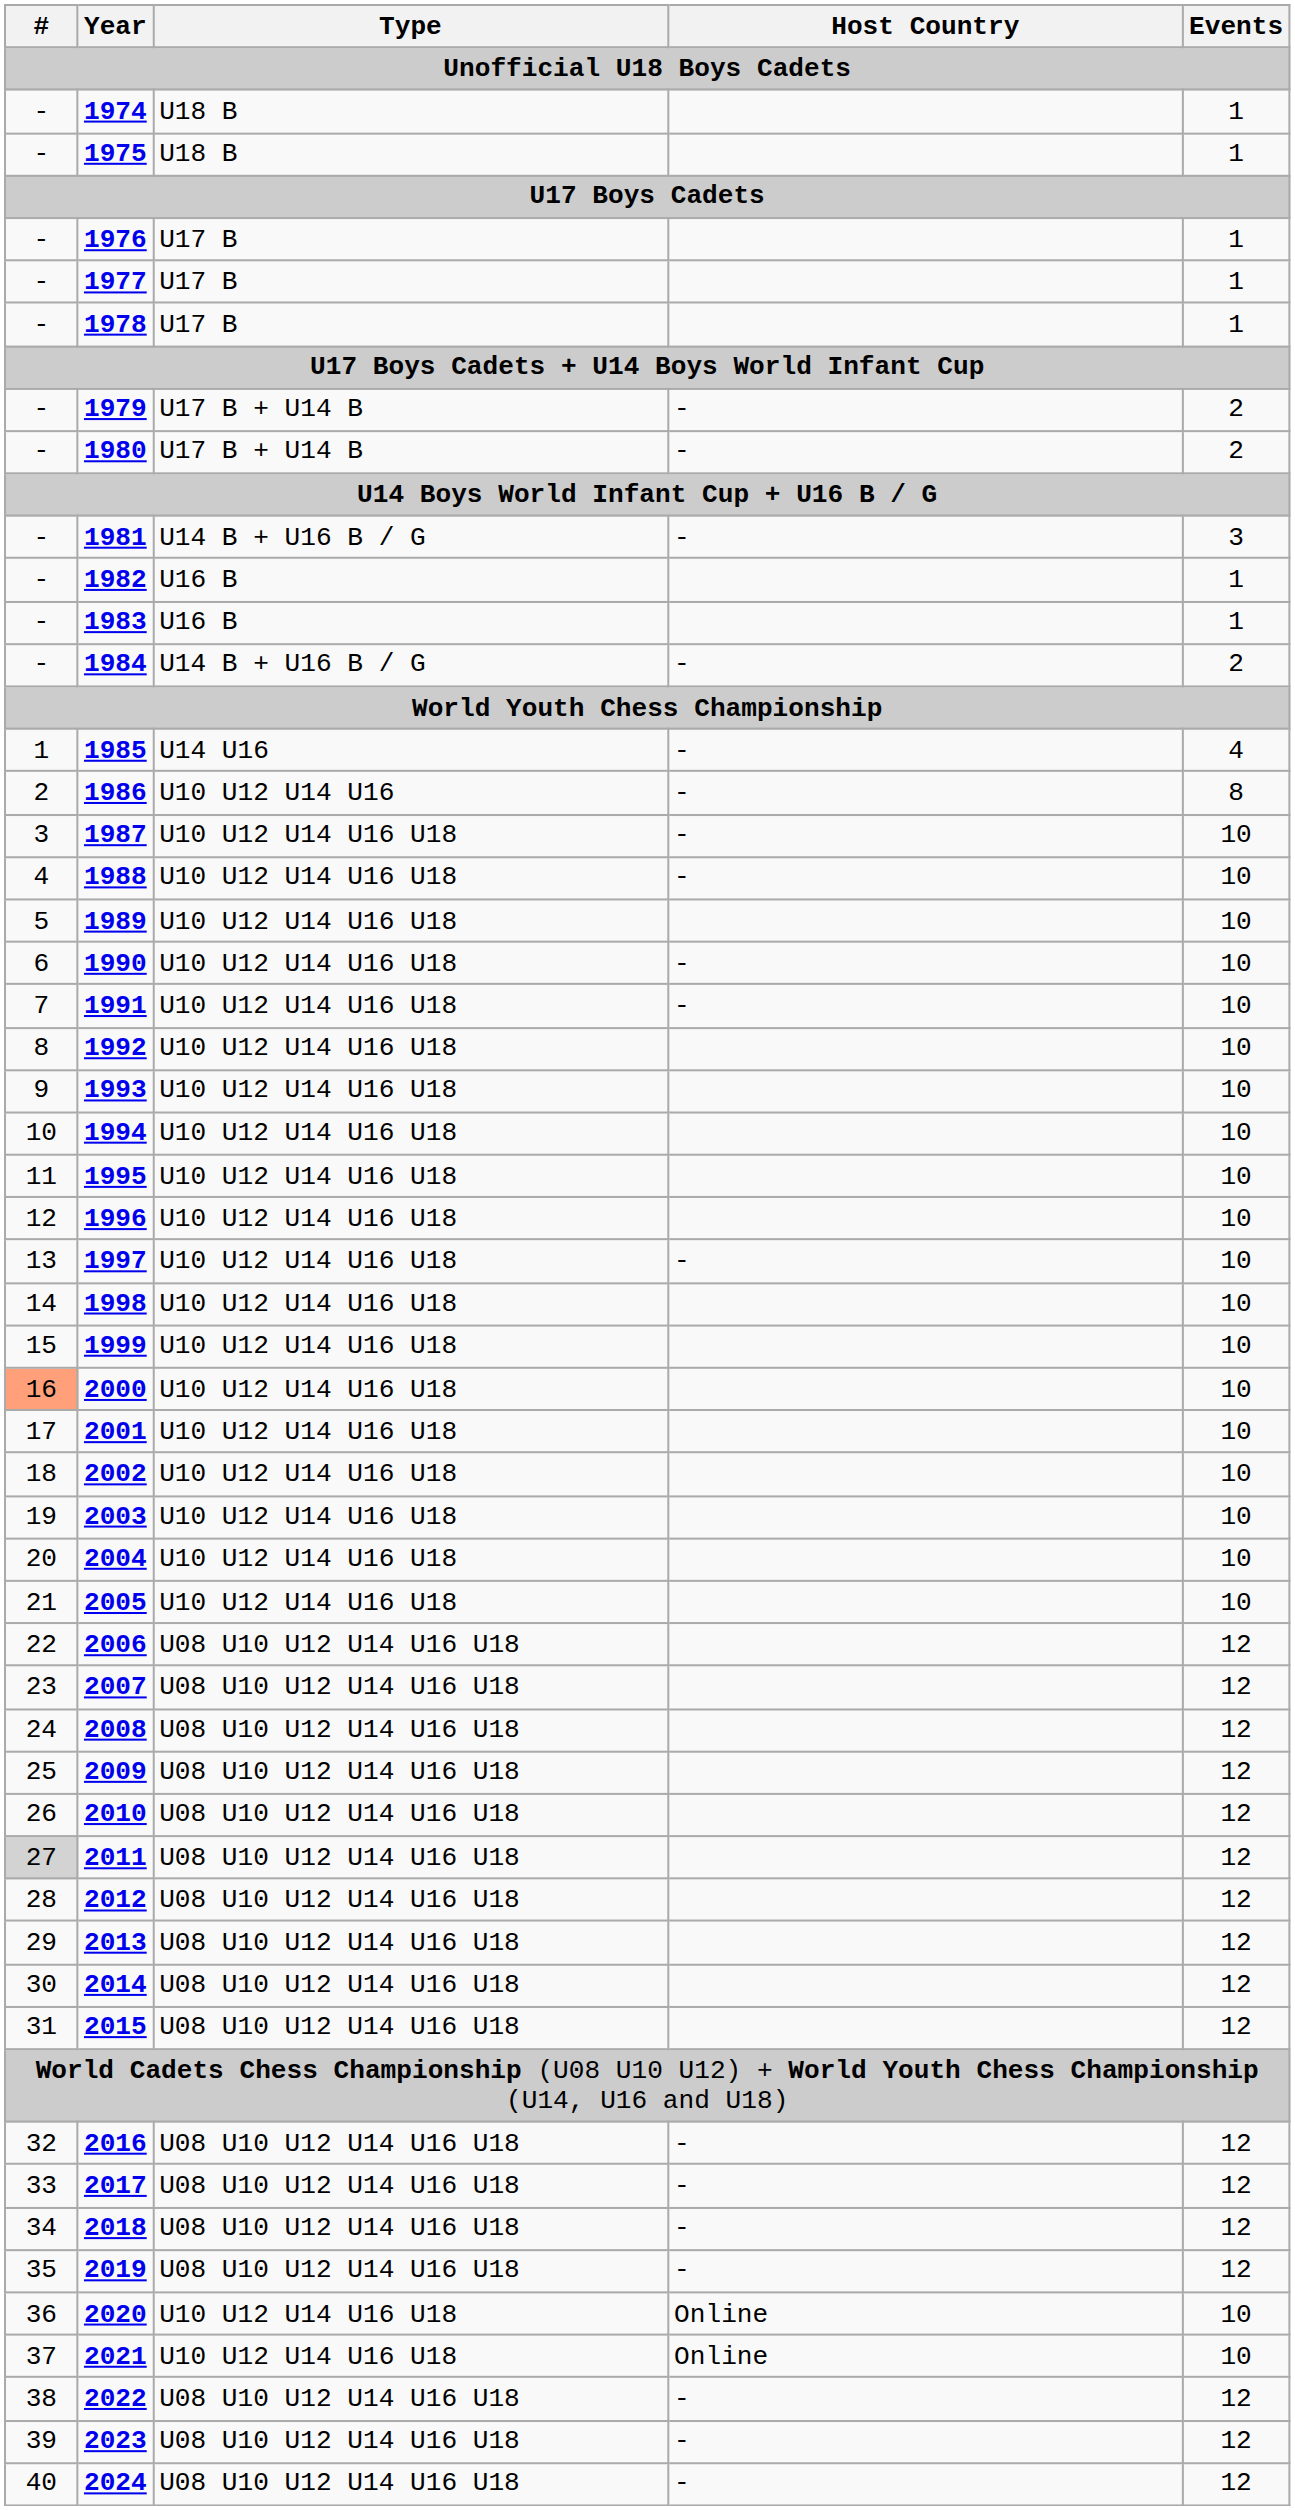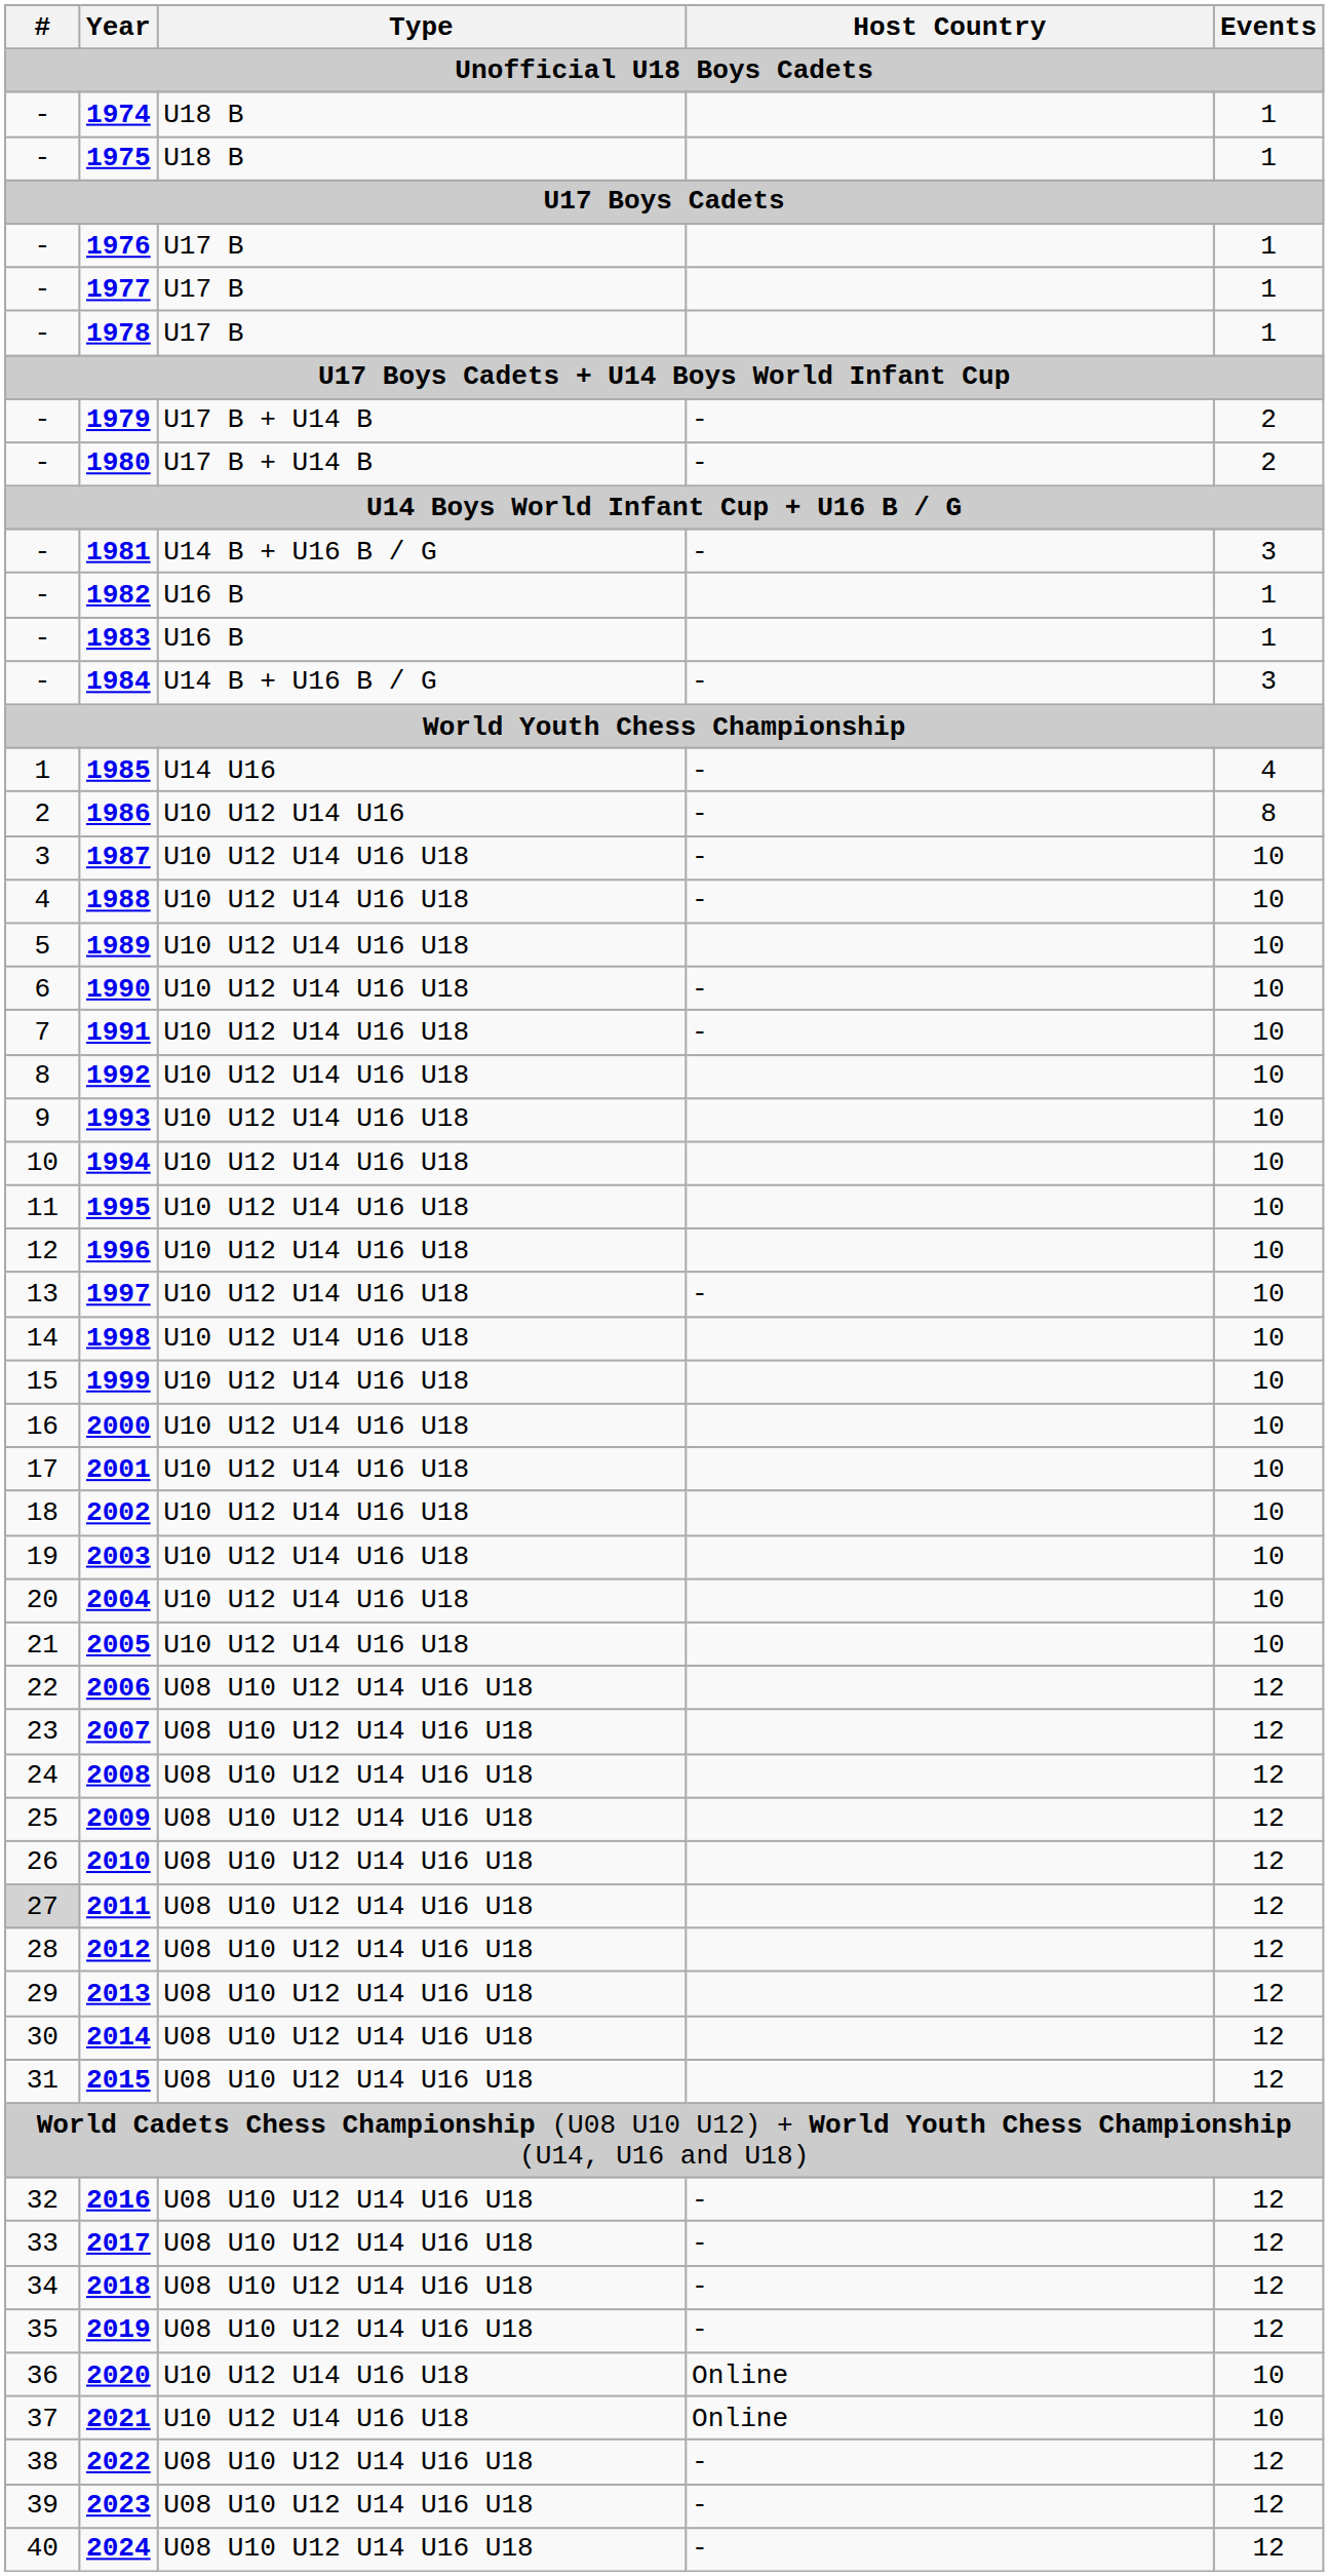 <table class="wikitable sortable" style="text-align:center">
 <tr>
 <th width=30>#</th>
 <th width=30>Year</th>
 <th width=250>Type</th>
 <th width=250>Host Country</th>
 <th width=30>Events</th>
 </tr>
 <tr>
 <td colspan="5" bgcolor="#cccccc"align=center><strong>Unofficial U18 Boys Cadets</strong></td>
 </tr>
 <tr>
 <td>-</td>
 <td><strong><a href='#'>1974</a></strong></td>
 <td align=left>U18 B</td>
 <td align=left></td>
 <td>1</td>
 </tr>
 <tr>
 <td>-</td>
 <td><strong><a href='#'>1975</a></strong></td>
 <td align=left>U18 B</td>
 <td align=left></td>
 <td>1</td>
 </tr>
 <tr>
 <td colspan="5" bgcolor="#cccccc"align=center><strong>U17 Boys Cadets</strong></td>
 </tr>
 <tr>
 <td>-</td>
 <td><strong><a href='#'>1976</a></strong></td>
 <td align=left>U17 B</td>
 <td align=left></td>
 <td>1</td>
 </tr>
 <tr>
 <td>-</td>
 <td><strong><a href='#'>1977</a></strong></td>
 <td align=left>U17 B</td>
 <td align=left></td>
 <td>1</td>
 </tr>
 <tr>
 <td>-</td>
 <td><strong><a href='#'>1978</a></strong></td>
 <td align=left>U17 B</td>
 <td align=left></td>
 <td>1</td>
 </tr>
 <tr>
 <td colspan="5" bgcolor="#cccccc"align=center><strong>U17 Boys Cadets + U14 Boys World Infant Cup</strong></td>
 </tr>
 <tr>
 <td>-</td>
 <td><strong><a href='#'>1979</a></strong></td>
 <td align=left>U17 B + U14 B</td>
 <td align=left> - </td>
 <td>2</td>
 </tr>
 <tr>
 <td>-</td>
 <td><strong><a href='#'>1980</a></strong></td>
 <td align=left>U17 B + U14 B</td>
 <td align=left> - </td>
 <td>2</td>
 </tr>
 <tr>
 <td colspan="5" bgcolor="#cccccc"align=center><strong>U14 Boys World Infant Cup + U16 B / G</strong></td>
 </tr>
 <tr>
 <td>-</td>
 <td><strong><a href='#'>1981</a></strong></td>
 <td align=left>U14 B + U16 B / G</td>
 <td align=left> - </td>
 <td>3</td>
 </tr>
 <tr>
 <td>-</td>
 <td><strong><a href='#'>1982</a></strong></td>
 <td align=left>U16 B</td>
 <td align=left></td>
 <td>1</td>
 </tr>
 <tr>
 <td>-</td>
 <td><strong><a href='#'>1983</a></strong></td>
 <td align=left>U16 B</td>
 <td align=left></td>
 <td>1</td>
 </tr>
 <tr>
 <td>-</td>
 <td><strong><a href='#'>1984</a></strong></td>
 <td align=left>U14 B + U16 B / G</td>
 <td align=left> - </td>
-<td>2</td>
+<td>3</td>
 </tr>
 <tr>
 <td colspan="5" bgcolor="#cccccc"align=center><strong>World Youth Chess Championship</strong></td>
 </tr>
 <tr>
 <td>1</td>
 <td><strong><a href='#'>1985</a></strong></td>
 <td align=left>U14 U16</td>
 <td align=left> - </td>
 <td>4</td>
 </tr>
 <tr>
 <td>2</td>
 <td><strong><a href='#'>1986</a></strong></td>
 <td align=left>U10 U12 U14 U16</td>
 <td align=left> - </td>
 <td>8</td>
 </tr>
 <tr>
 <td>3</td>
 <td><strong><a href='#'>1987</a></strong></td>
 <td align=left>U10 U12 U14 U16 U18</td>
 <td align=left> - </td>
 <td>10</td>
 </tr>
 <tr>
 <td>4</td>
 <td><strong><a href='#'>1988</a></strong></td>
 <td align=left>U10 U12 U14 U16 U18</td>
 <td align=left> - </td>
 <td>10</td>
 </tr>
 <tr>
 <td>5</td>
 <td><strong><a href='#'>1989</a></strong></td>
 <td align=left>U10 U12 U14 U16 U18</td>
 <td align=left></td>
 <td>10</td>
 </tr>
 <tr>
 <td>6</td>
 <td><strong><a href='#'>1990</a></strong></td>
 <td align=left>U10 U12 U14 U16 U18</td>
 <td align=left> - </td>
 <td>10</td>
 </tr>
 <tr>
 <td>7</td>
 <td><strong><a href='#'>1991</a></strong></td>
 <td align=left>U10 U12 U14 U16 U18</td>
 <td align=left> - </td>
 <td>10</td>
 </tr>
 <tr>
 <td>8</td>
 <td><strong><a href='#'>1992</a></strong></td>
 <td align=left>U10 U12 U14 U16 U18</td>
 <td align=left></td>
 <td>10</td>
 </tr>
 <tr>
 <td>9</td>
 <td><strong><a href='#'>1993</a></strong></td>
 <td align=left>U10 U12 U14 U16 U18</td>
 <td align=left></td>
 <td>10</td>
 </tr>
 <tr>
 <td>10</td>
 <td><strong><a href='#'>1994</a></strong></td>
 <td align=left>U10 U12 U14 U16 U18</td>
 <td align=left></td>
 <td>10</td>
 </tr>
 <tr>
 <td>11</td>
 <td><strong><a href='#'>1995</a></strong></td>
 <td align=left>U10 U12 U14 U16 U18</td>
 <td align=left></td>
 <td>10</td>
 </tr>
 <tr>
 <td>12</td>
 <td><strong><a href='#'>1996</a></strong></td>
 <td align=left>U10 U12 U14 U16 U18</td>
 <td align=left></td>
 <td>10</td>
 </tr>
 <tr>
 <td>13</td>
 <td><strong><a href='#'>1997</a></strong></td>
 <td align=left>U10 U12 U14 U16 U18</td>
 <td align=left> - </td>
 <td>10</td>
 </tr>
 <tr>
 <td>14</td>
 <td><strong><a href='#'>1998</a></strong></td>
 <td align=left>U10 U12 U14 U16 U18</td>
 <td align=left></td>
 <td>10</td>
 </tr>
 <tr>
 <td>15</td>
 <td><strong><a href='#'>1999</a></strong></td>
 <td align=left>U10 U12 U14 U16 U18</td>
 <td align=left></td>
 <td>10</td>
 </tr>
 <tr>
-<td style="background: lightsalmon;">16</td>
+<td>16</td>
 <td><strong><a href='#'>2000</a></strong></td>
 <td align=left>U10 U12 U14 U16 U18</td>
 <td align=left></td>
 <td>10</td>
 </tr>
 <tr>
 <td>17</td>
 <td><strong><a href='#'>2001</a></strong></td>
 <td align=left>U10 U12 U14 U16 U18</td>
 <td align=left></td>
 <td>10</td>
 </tr>
 <tr>
 <td>18</td>
 <td><strong><a href='#'>2002</a></strong></td>
 <td align=left>U10 U12 U14 U16 U18</td>
 <td align=left></td>
 <td>10</td>
 </tr>
 <tr>
 <td>19</td>
 <td><strong><a href='#'>2003</a></strong></td>
 <td align=left>U10 U12 U14 U16 U18</td>
 <td align=left></td>
 <td>10</td>
 </tr>
 <tr>
 <td>20</td>
 <td><strong><a href='#'>2004</a></strong></td>
 <td align=left>U10 U12 U14 U16 U18</td>
 <td align=left></td>
 <td>10</td>
 </tr>
 <tr>
 <td>21</td>
 <td><strong><a href='#'>2005</a></strong></td>
 <td align=left>U10 U12 U14 U16 U18</td>
 <td align=left></td>
 <td>10</td>
 </tr>
 <tr>
 <td>22</td>
 <td><strong><a href='#'>2006</a></strong></td>
 <td align=left>U08 U10 U12 U14 U16 U18</td>
 <td align=left></td>
 <td>12</td>
 </tr>
 <tr>
 <td>23</td>
 <td><strong><a href='#'>2007</a></strong></td>
 <td align=left>U08 U10 U12 U14 U16 U18</td>
 <td align=left></td>
 <td>12</td>
 </tr>
 <tr>
 <td>24</td>
 <td><strong><a href='#'>2008</a></strong></td>
 <td align=left>U08 U10 U12 U14 U16 U18</td>
 <td align=left></td>
 <td>12</td>
 </tr>
 <tr>
 <td>25</td>
 <td><strong><a href='#'>2009</a></strong></td>
 <td align=left>U08 U10 U12 U14 U16 U18</td>
 <td align=left></td>
 <td>12</td>
 </tr>
 <tr>
 <td>26</td>
 <td><strong><a href='#'>2010</a></strong></td>
 <td align=left>U08 U10 U12 U14 U16 U18</td>
 <td align=left></td>
 <td>12</td>
 </tr>
 <tr>
 <td style="background: lightgrey;">27</td>
 <td><strong><a href='#'>2011</a></strong></td>
 <td align=left>U08 U10 U12 U14 U16 U18</td>
 <td align=left></td>
 <td>12</td>
 </tr>
 <tr>
 <td>28</td>
 <td><strong><a href='#'>2012</a></strong></td>
 <td align=left>U08 U10 U12 U14 U16 U18</td>
 <td align=left></td>
 <td>12</td>
 </tr>
 <tr>
 <td>29</td>
 <td><strong><a href='#'>2013</a></strong></td>
 <td align=left>U08 U10 U12 U14 U16 U18</td>
 <td align=left></td>
 <td>12</td>
 </tr>
 <tr>
 <td>30</td>
 <td><strong><a href='#'>2014</a></strong></td>
 <td align=left>U08 U10 U12 U14 U16 U18</td>
 <td align=left></td>
 <td>12</td>
 </tr>
 <tr>
 <td>31</td>
 <td><strong><a href='#'>2015</a></strong></td>
 <td align=left>U08 U10 U12 U14 U16 U18</td>
 <td align=left></td>
 <td>12</td>
 </tr>
 <tr>
 <td colspan="5" bgcolor="#cccccc"align=center><strong>World Cadets Chess Championship</strong> (U08 U10 U12) + <strong>World Youth Chess Championship</strong> (U14, U16 and U18)</td>
 </tr>
 <tr>
 <td>32</td>
 <td><strong><a href='#'>2016</a></strong></td>
 <td align=left>U08 U10 U12 U14 U16 U18</td>
 <td align=left> - </td>
 <td>12</td>
 </tr>
 <tr>
 <td>33</td>
 <td><strong><a href='#'>2017</a></strong></td>
 <td align=left>U08 U10 U12 U14 U16 U18</td>
 <td align=left> - </td>
 <td>12</td>
 </tr>
 <tr>
 <td>34</td>
 <td><strong><a href='#'>2018</a></strong></td>
 <td align=left>U08 U10 U12 U14 U16 U18</td>
 <td align=left> - </td>
 <td>12</td>
 </tr>
 <tr>
 <td>35</td>
 <td><strong><a href='#'>2019</a></strong></td>
 <td align=left>U08 U10 U12 U14 U16 U18</td>
 <td align=left> - </td>
 <td>12</td>
 </tr>
 <tr>
 <td>36</td>
 <td><strong><a href='#'>2020</a></strong></td>
 <td align=left>U10 U12 U14 U16 U18</td>
 <td align=left>Online</td>
 <td>10</td>
 </tr>
 <tr>
 <td>37</td>
 <td><strong><a href='#'>2021</a></strong></td>
 <td align=left>U10 U12 U14 U16 U18</td>
 <td align=left>Online</td>
 <td>10</td>
 </tr>
 <tr>
 <td>38</td>
 <td><strong><a href='#'>2022</a></strong></td>
 <td align=left>U08 U10 U12 U14 U16 U18</td>
 <td align=left> - </td>
 <td>12</td>
 </tr>
 <tr>
 <td>39</td>
 <td><strong><a href='#'>2023</a></strong></td>
 <td align=left>U08 U10 U12 U14 U16 U18</td>
 <td align=left> - </td>
 <td>12</td>
 </tr>
 <tr>
 <td>40</td>
 <td><strong><a href='#'>2024</a></strong></td>
 <td align=left>U08 U10 U12 U14 U16 U18</td>
 <td align=left> - </td>
 <td>12</td>
 </tr>
 </table>
